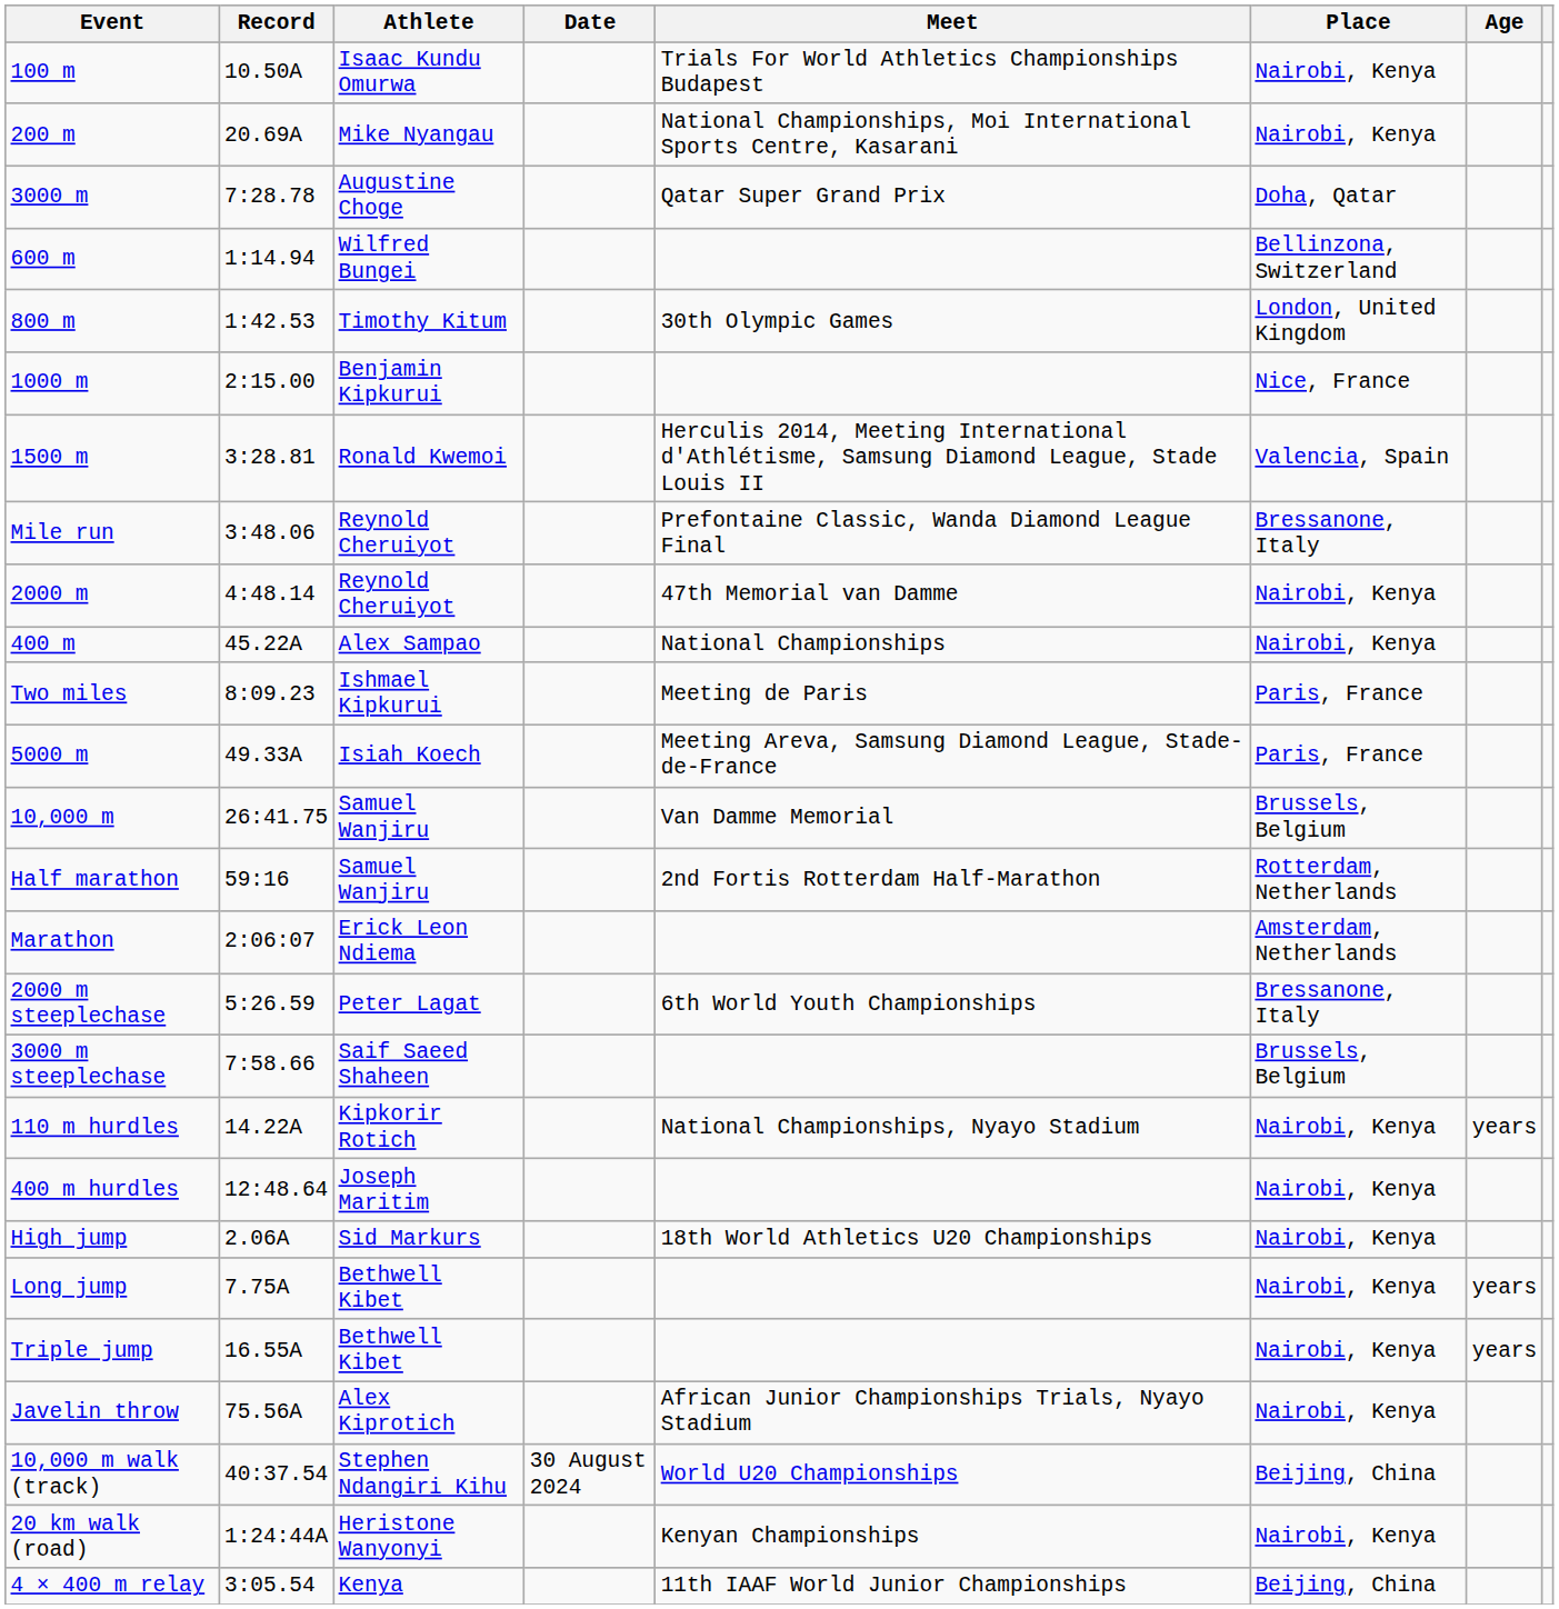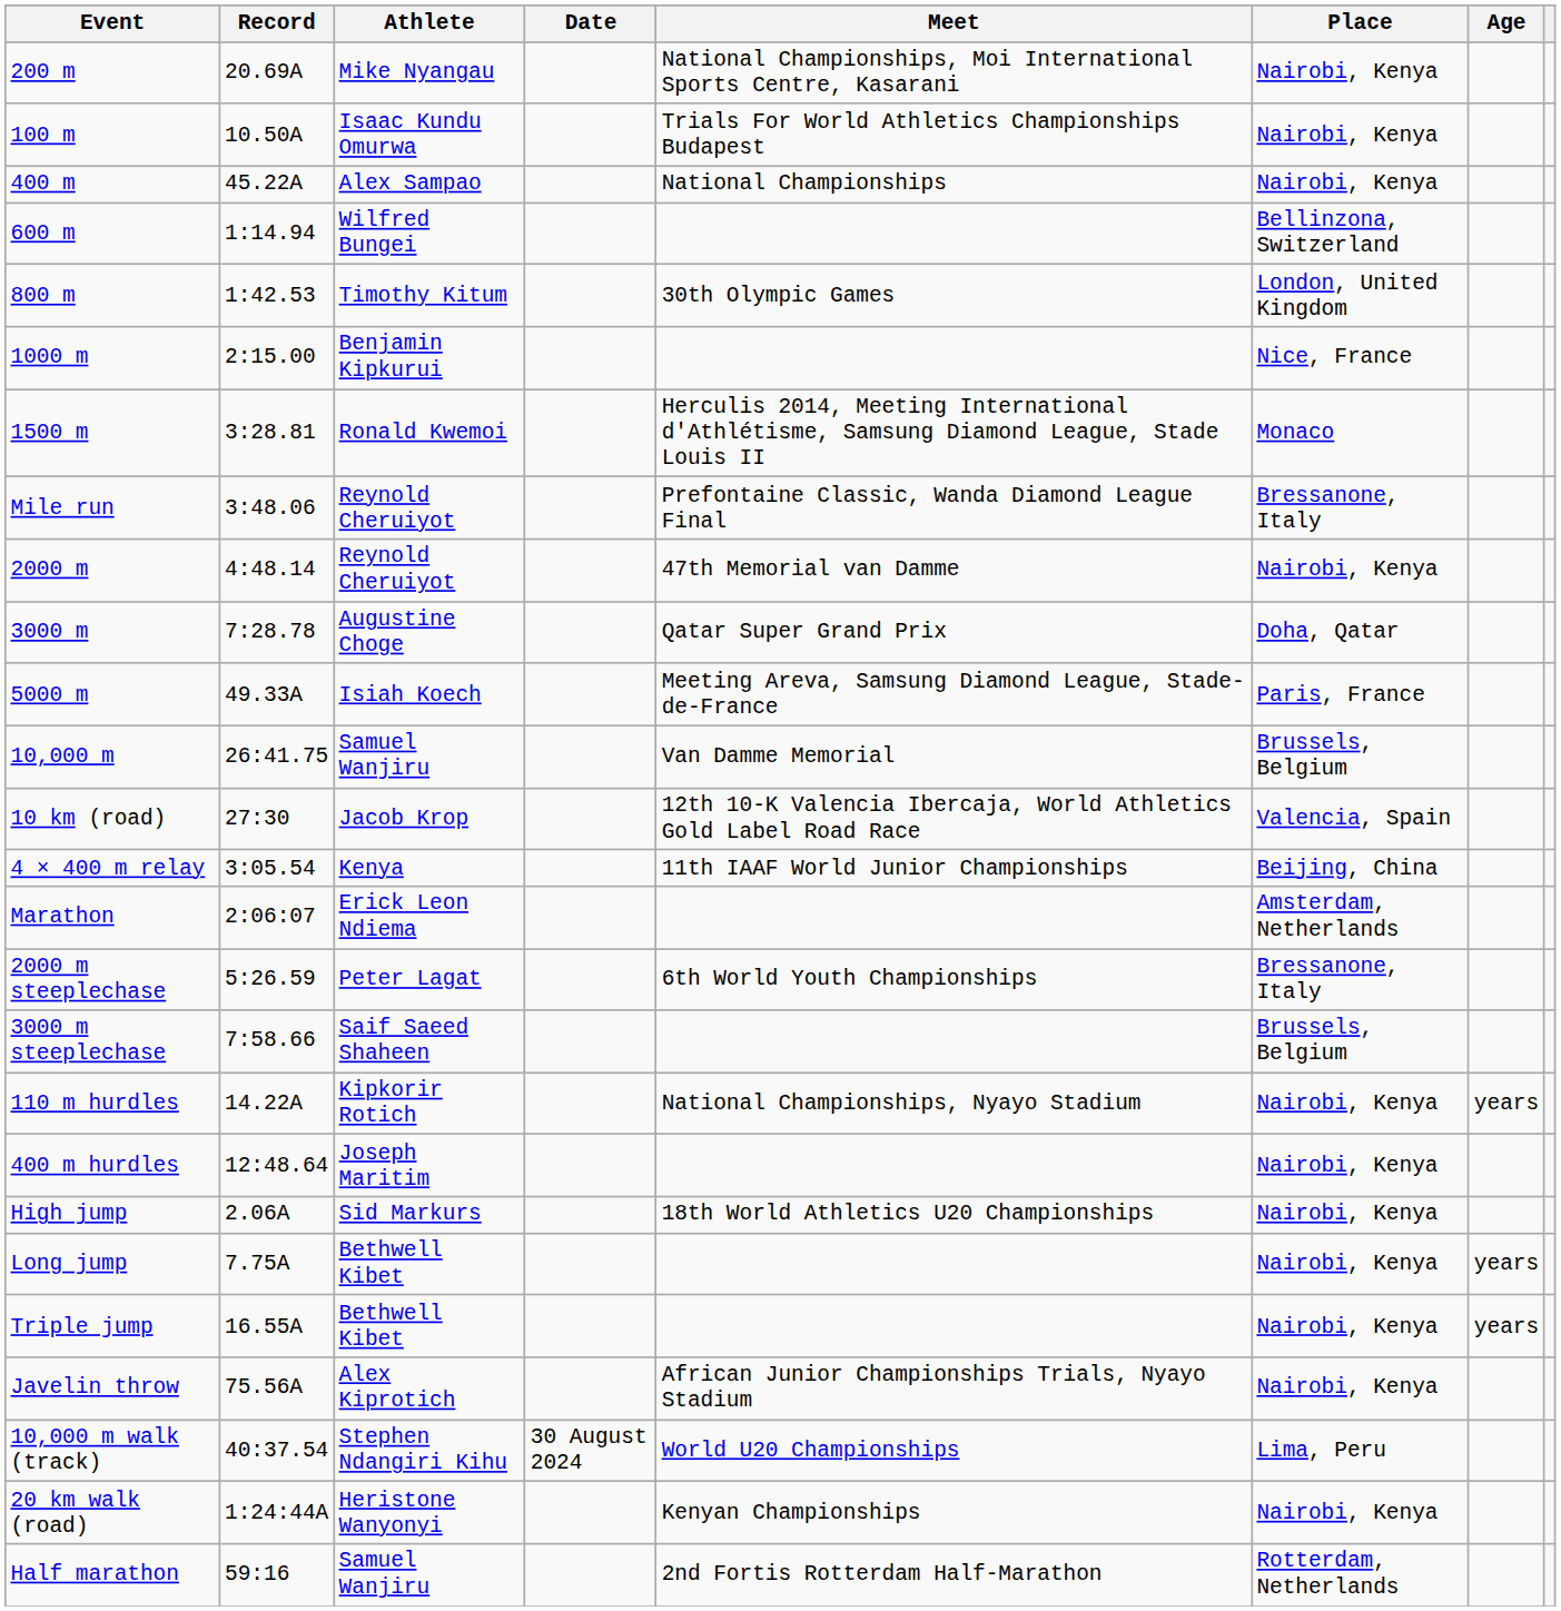 <table class="wikitable sortable" style="font-size: 90%; width: 95%;">
 <tr>
 <th>Event</th>
 <th>Record</th>
 <th>Athlete</th>
 <th>Date</th>
 <th>Meet</th>
 <th>Place</th>
 <th>Age</th>
 <th></th>
 </tr>
 <tr>
+<td><a href='#'>200 m</a></td>
+<td>20.69A</td>
+<td><a href='#'>Mike Nyangau</a></td>
+<td></td>
+<td>National Championships, Moi International Sports Centre, Kasarani</td>
+<td><a href='#'>Nairobi</a>, Kenya</td>
+<td></td>
+<td></td>
+</tr>
+<tr>
 <td><a href='#'>100 m</a></td>
 <td>10.50A</td>
 <td><a href='#'>Isaac Kundu Omurwa</a></td>
 <td></td>
 <td>Trials For World Athletics Championships Budapest</td>
 <td><a href='#'>Nairobi</a>, Kenya</td>
 <td></td>
 <td></td>
 </tr>
 <tr>
-<td><a href='#'>200 m</a></td>
-<td>20.69A</td>
-<td><a href='#'>Mike Nyangau</a></td>
+<td><a href='#'>400 m</a></td>
+<td>45.22A</td>
+<td><a href='#'>Alex Sampao</a></td>
 <td></td>
-<td>National Championships, Moi International Sports Centre, Kasarani</td>
+<td>National Championships</td>
 <td><a href='#'>Nairobi</a>, Kenya</td>
-<td></td>
-<td></td>
-</tr>
-<tr>
-<td><a href='#'>3000 m</a></td>
-<td>7:28.78</td>
-<td><a href='#'>Augustine Choge</a></td>
-<td></td>
-<td>Qatar Super Grand Prix</td>
-<td><a href='#'>Doha</a>, Qatar</td>
 <td></td>
 <td></td>
 </tr>
 <tr>
 <td><a href='#'>600 m</a></td>
 <td>1:14.94</td>
 <td><a href='#'>Wilfred Bungei</a></td>
 <td></td>
 <td></td>
 <td><a href='#'>Bellinzona</a>, Switzerland</td>
 <td></td>
 <td></td>
 </tr>
 <tr>
 <td><a href='#'>800 m</a></td>
 <td>1:42.53</td>
 <td><a href='#'>Timothy Kitum</a></td>
 <td></td>
 <td>30th Olympic Games</td>
 <td><a href='#'>London</a>, United Kingdom</td>
 <td></td>
 <td></td>
 </tr>
 <tr>
 <td><a href='#'>1000 m</a></td>
 <td>2:15.00</td>
 <td><a href='#'>Benjamin Kipkurui</a></td>
 <td></td>
 <td></td>
 <td><a href='#'>Nice</a>, France</td>
 <td></td>
 <td></td>
 </tr>
 <tr>
 <td><a href='#'>1500 m</a></td>
 <td>3:28.81</td>
 <td><a href='#'>Ronald Kwemoi</a></td>
 <td></td>
 <td>Herculis 2014, Meeting International d'Athlétisme, Samsung Diamond League, Stade Louis II</td>
-<td><a href='#'>Valencia</a>, Spain</td>
+<td><a href='#'>Monaco</a></td>
 <td></td>
 <td></td>
 </tr>
 <tr>
 <td><a href='#'>Mile run</a></td>
 <td>3:48.06</td>
 <td><a href='#'>Reynold Cheruiyot</a></td>
 <td></td>
 <td>Prefontaine Classic, Wanda Diamond League Final</td>
 <td><a href='#'>Bressanone</a>, Italy</td>
 <td></td>
 <td></td>
 </tr>
 <tr>
 <td><a href='#'>2000 m</a></td>
 <td>4:48.14</td>
 <td><a href='#'>Reynold Cheruiyot</a></td>
 <td></td>
 <td>47th Memorial van Damme</td>
 <td><a href='#'>Nairobi</a>, Kenya</td>
 <td></td>
 <td></td>
 </tr>
 <tr>
-<td><a href='#'>400 m</a></td>
-<td>45.22A</td>
-<td><a href='#'>Alex Sampao</a></td>
+<td><a href='#'>3000 m</a></td>
+<td>7:28.78</td>
+<td><a href='#'>Augustine Choge</a></td>
 <td></td>
-<td>National Championships</td>
-<td><a href='#'>Nairobi</a>, Kenya</td>
-<td></td>
-<td></td>
-</tr>
-<tr>
-<td><a href='#'>Two miles</a></td>
-<td>8:09.23</td>
-<td><a href='#'>Ishmael Kipkurui</a></td>
-<td></td>
-<td>Meeting de Paris</td>
-<td><a href='#'>Paris</a>, France</td>
+<td>Qatar Super Grand Prix</td>
+<td><a href='#'>Doha</a>, Qatar</td>
 <td></td>
 <td></td>
 </tr>
 <tr>
 <td><a href='#'>5000 m</a></td>
 <td>49.33A</td>
 <td><a href='#'>Isiah Koech</a></td>
 <td></td>
 <td>Meeting Areva, Samsung Diamond League, Stade-de-France</td>
 <td><a href='#'>Paris</a>, France</td>
 <td></td>
 <td></td>
 </tr>
 <tr>
 <td><a href='#'>10,000 m</a></td>
 <td>26:41.75</td>
 <td><a href='#'>Samuel Wanjiru</a></td>
 <td></td>
 <td>Van Damme Memorial</td>
 <td><a href='#'>Brussels</a>, Belgium</td>
 <td></td>
 <td></td>
 </tr>
 <tr>
-<td><a href='#'>Half marathon</a></td>
-<td>59:16</td>
-<td><a href='#'>Samuel Wanjiru</a></td>
+<td><a href='#'>10 km</a> (road)</td>
+<td>27:30</td>
+<td><a href='#'>Jacob Krop</a></td>
 <td></td>
-<td>2nd Fortis Rotterdam Half-Marathon</td>
-<td><a href='#'>Rotterdam</a>, Netherlands</td>
+<td>12th 10-K Valencia Ibercaja, World Athletics Gold Label Road Race</td>
+<td><a href='#'>Valencia</a>, Spain</td>
+<td></td>
+<td></td>
+</tr>
+<tr>
+<td><a href='#'>4 × 400 m relay</a></td>
+<td>3:05.54</td>
+<td><a href='#'>Kenya</a></td>
+<td></td>
+<td>11th IAAF World Junior Championships</td>
+<td><a href='#'>Beijing</a>, China</td>
 <td></td>
 <td></td>
 </tr>
 <tr>
 <td><a href='#'>Marathon</a></td>
 <td>2:06:07</td>
 <td><a href='#'>Erick Leon Ndiema</a></td>
 <td></td>
 <td></td>
 <td><a href='#'>Amsterdam</a>, Netherlands</td>
 <td></td>
 <td></td>
 </tr>
 <tr>
 <td><a href='#'>2000 m steeplechase</a></td>
 <td>5:26.59</td>
 <td><a href='#'>Peter Lagat</a></td>
 <td></td>
 <td>6th World Youth Championships</td>
 <td><a href='#'>Bressanone</a>, Italy</td>
 <td></td>
 <td></td>
 </tr>
 <tr>
 <td><a href='#'>3000 m steeplechase</a></td>
 <td>7:58.66</td>
 <td><a href='#'>Saif Saeed Shaheen</a></td>
 <td></td>
 <td></td>
 <td><a href='#'>Brussels</a>, Belgium</td>
 <td></td>
 <td></td>
 </tr>
 <tr>
 <td><a href='#'>110 m hurdles</a></td>
 <td>14.22A</td>
 <td><a href='#'>Kipkorir Rotich</a></td>
 <td></td>
 <td>National Championships, Nyayo Stadium</td>
 <td><a href='#'>Nairobi</a>, Kenya</td>
 <td> years</td>
 <td></td>
 </tr>
 <tr>
 <td><a href='#'>400 m hurdles</a></td>
 <td>12:48.64</td>
 <td><a href='#'>Joseph Maritim</a></td>
 <td></td>
 <td></td>
 <td><a href='#'>Nairobi</a>, Kenya</td>
 <td></td>
 <td></td>
 </tr>
 <tr>
 <td><a href='#'>High jump</a></td>
 <td>2.06A</td>
 <td><a href='#'>Sid Markurs</a></td>
 <td></td>
 <td>18th World Athletics U20 Championships</td>
 <td><a href='#'>Nairobi</a>, Kenya</td>
 <td></td>
 <td></td>
 </tr>
 <tr>
 <td><a href='#'>Long jump</a></td>
 <td>7.75A</td>
 <td><a href='#'>Bethwell Kibet</a></td>
 <td></td>
 <td></td>
 <td><a href='#'>Nairobi</a>, Kenya</td>
 <td> years</td>
 <td></td>
 </tr>
 <tr>
 <td><a href='#'>Triple jump</a></td>
 <td>16.55A</td>
 <td><a href='#'>Bethwell Kibet</a></td>
 <td></td>
 <td></td>
 <td><a href='#'>Nairobi</a>, Kenya</td>
 <td> years</td>
 <td></td>
 </tr>
 <tr>
 <td><a href='#'>Javelin throw</a></td>
 <td>75.56A</td>
 <td><a href='#'>Alex Kiprotich</a></td>
 <td></td>
 <td>African Junior Championships Trials, Nyayo Stadium</td>
 <td><a href='#'>Nairobi</a>, Kenya</td>
 <td></td>
 <td></td>
 </tr>
 <tr>
 <td><a href='#'>10,000 m walk</a> (track)</td>
 <td>40:37.54</td>
 <td><a href='#'>Stephen Ndangiri Kihu</a></td>
 <td>30 August 2024</td>
 <td><a href='#'>World U20 Championships</a></td>
-<td><a href='#'>Beijing</a>, China</td>
+<td><a href='#'>Lima</a>, Peru</td>
 <td></td>
 <td></td>
 </tr>
 <tr>
 <td><a href='#'>20 km walk</a> (road)</td>
 <td>1:24:44A</td>
 <td><a href='#'>Heristone Wanyonyi</a></td>
 <td></td>
 <td>Kenyan Championships</td>
 <td><a href='#'>Nairobi</a>, Kenya</td>
 <td></td>
 <td></td>
 </tr>
 <tr>
-<td><a href='#'>4 × 400 m relay</a></td>
-<td>3:05.54</td>
-<td><a href='#'>Kenya</a></td>
+<td><a href='#'>Half marathon</a></td>
+<td>59:16</td>
+<td><a href='#'>Samuel Wanjiru</a></td>
 <td></td>
-<td>11th IAAF World Junior Championships</td>
-<td><a href='#'>Beijing</a>, China</td>
+<td>2nd Fortis Rotterdam Half-Marathon</td>
+<td><a href='#'>Rotterdam</a>, Netherlands</td>
 <td></td>
 <td></td>
 </tr>
 </table>
